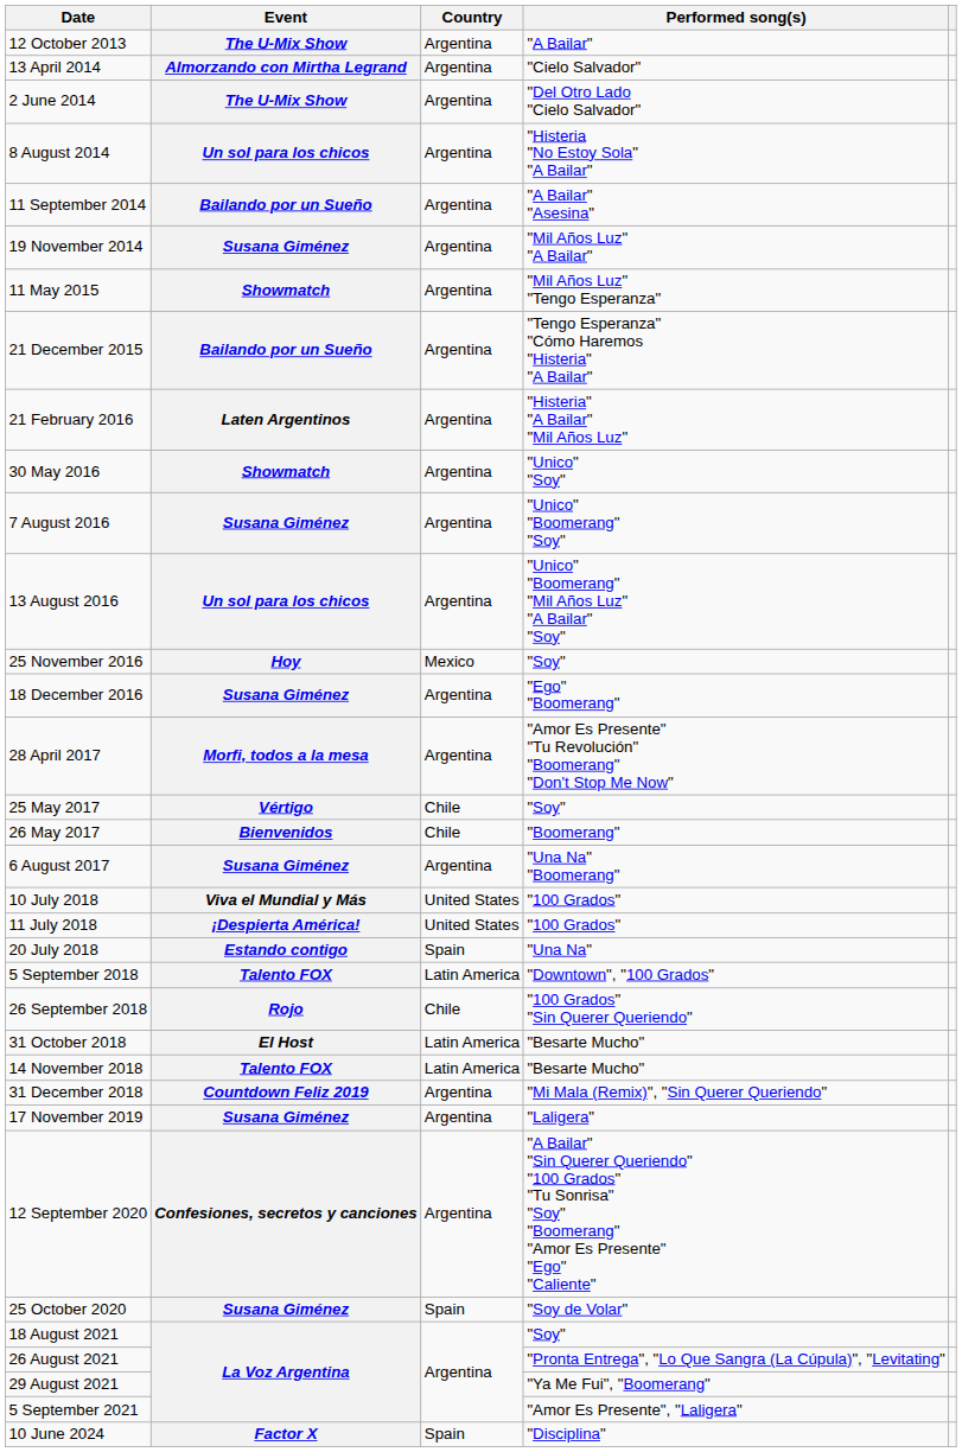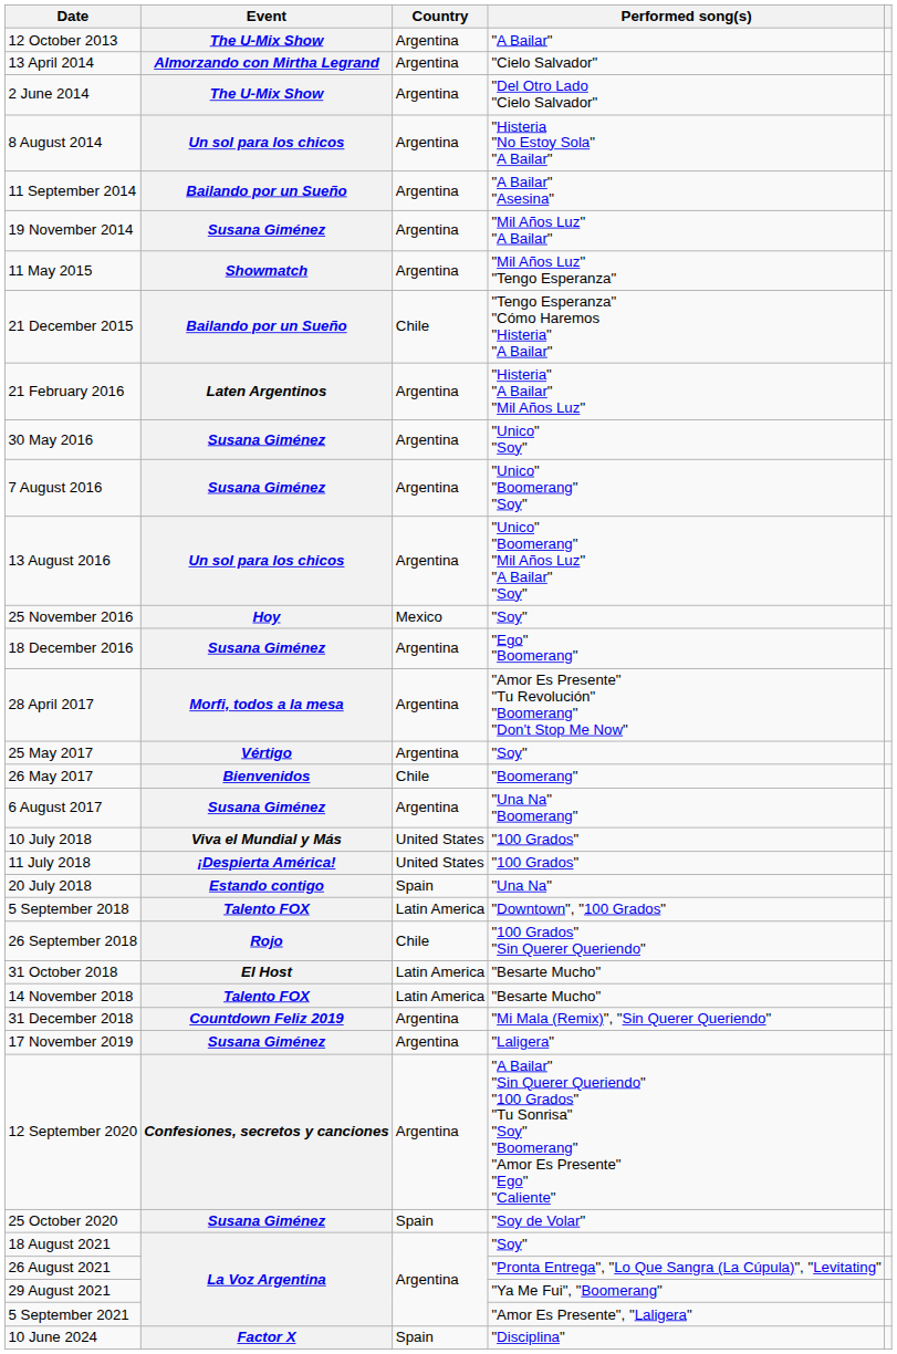 <table class="wikitable sortable plainrowheaders">
 <tr>
 <th>Date</th>
 <th>Event</th>
 <th>Country</th>
 <th>Performed song(s)</th>
 <th scope="col" class="unsortable"></th>
 </tr>
 <tr>
 <td>12 October 2013</td>
 <th scope="row"><em><a href='#'>The U-Mix Show</a></em></th>
 <td>Argentina</td>
 <td>"<a href='#'>A Bailar</a>"</td>
 <td></td>
 </tr>
 <tr>
 <td>13 April 2014</td>
 <th scope="row"><em><a href='#'>Almorzando con Mirtha Legrand</a></em></th>
 <td>Argentina</td>
 <td>"Cielo Salvador"</td>
 <td></td>
 </tr>
 <tr>
 <td>2 June 2014</td>
 <th scope="row"><em><a href='#'>The U-Mix Show</a></em></th>
 <td>Argentina</td>
 <td>"<a href='#'>Del Otro Lado</a><br>"Cielo Salvador"</td>
 <td></td>
 </tr>
 <tr>
 <td>8 August 2014</td>
 <th scope="row"><em><a href='#'>Un sol para los chicos</a></em></th>
 <td>Argentina</td>
 <td>"<a href='#'>Histeria</a><br>"<a href='#'>No Estoy Sola</a>"<br>"<a href='#'>A Bailar</a>"</td>
 <td></td>
 </tr>
 <tr>
 <td>11 September 2014</td>
 <th scope="row"><em><a href='#'>Bailando por un Sueño</a></em></th>
 <td>Argentina</td>
 <td>"<a href='#'>A Bailar</a>"<br>"<a href='#'>Asesina</a>"</td>
 <td></td>
 </tr>
 <tr>
 <td>19 November 2014</td>
 <th scope="row"><em><a href='#'>Susana Giménez</a></em></th>
 <td>Argentina</td>
 <td>"<a href='#'>Mil Años Luz</a>"<br>"<a href='#'>A Bailar</a>"</td>
 <td></td>
 </tr>
 <tr>
 <td>11 May 2015</td>
 <th scope="row"><em><a href='#'>Showmatch</a></em></th>
 <td>Argentina</td>
 <td>"<a href='#'>Mil Años Luz</a>"<br>"Tengo Esperanza"</td>
 <td></td>
 </tr>
 <tr>
 <td>21 December 2015</td>
 <th scope="row"><em><a href='#'>Bailando por un Sueño</a></em></th>
-<td>Argentina</td>
+<td>Chile</td>
 <td>"Tengo Esperanza"<br>"Cómo Haremos<br>"<a href='#'>Histeria</a>"<br>"<a href='#'>A Bailar</a>"</td>
 <td></td>
 </tr>
 <tr>
 <td>21 February 2016</td>
 <th scope="row"><em>Laten Argentinos</em></th>
 <td>Argentina</td>
 <td>"<a href='#'>Histeria</a>"<br>"<a href='#'>A Bailar</a>"<br>"<a href='#'>Mil Años Luz</a>"</td>
 <td></td>
 </tr>
 <tr>
 <td>30 May 2016</td>
-<th scope="row"><em><a href='#'>Showmatch</a></em></th>
+<th scope="row"><em><a href='#'>Susana Giménez</a></em></th>
 <td>Argentina</td>
 <td>"<a href='#'>Unico</a>"<br>"<a href='#'>Soy</a>"</td>
 <td></td>
 </tr>
 <tr>
 <td>7 August 2016</td>
 <th scope="row"><em><a href='#'>Susana Giménez</a></em></th>
 <td>Argentina</td>
 <td>"<a href='#'>Unico</a>"<br>"<a href='#'>Boomerang</a>"<br>"<a href='#'>Soy</a>"</td>
 <td></td>
 </tr>
 <tr>
 <td>13 August 2016</td>
 <th scope="row"><em><a href='#'>Un sol para los chicos</a></em></th>
 <td>Argentina</td>
 <td>"<a href='#'>Unico</a>"<br>"<a href='#'>Boomerang</a>"<br>"<a href='#'>Mil Años Luz</a>"<br>"<a href='#'>A Bailar</a>"<br>"<a href='#'>Soy</a>"</td>
 <td></td>
 </tr>
 <tr>
 <td>25 November 2016</td>
 <th scope="row"><em><a href='#'>Hoy</a></em></th>
 <td>Mexico</td>
 <td>"<a href='#'>Soy</a>"</td>
 <td></td>
 </tr>
 <tr>
 <td>18 December 2016</td>
 <th scope="row"><em><a href='#'>Susana Giménez</a></em></th>
 <td>Argentina</td>
 <td>"<a href='#'>Ego</a>"<br>"<a href='#'>Boomerang</a>"</td>
 <td></td>
 </tr>
 <tr>
 <td>28 April 2017</td>
 <th scope="row"><em><a href='#'>Morfi, todos a la mesa</a></em></th>
 <td>Argentina</td>
 <td>"Amor Es Presente"<br>"Tu Revolución"<br>"<a href='#'>Boomerang</a>"<br>"<a href='#'>Don't Stop Me Now</a>"</td>
 <td></td>
 </tr>
 <tr>
 <td>25 May 2017</td>
 <th scope="row"><em><a href='#'>Vértigo</a></em></th>
-<td>Chile</td>
+<td>Argentina</td>
 <td>"<a href='#'>Soy</a>"</td>
 <td></td>
 </tr>
 <tr>
 <td>26 May 2017</td>
 <th scope="row"><em><a href='#'>Bienvenidos</a></em></th>
 <td>Chile</td>
 <td>"<a href='#'>Boomerang</a>"</td>
 <td></td>
 </tr>
 <tr>
 <td>6 August 2017</td>
 <th scope="row"><em><a href='#'>Susana Giménez</a></em></th>
 <td>Argentina</td>
 <td>"<a href='#'>Una Na</a>"<br>"<a href='#'>Boomerang</a>"</td>
 <td></td>
 </tr>
 <tr>
 <td>10 July 2018</td>
 <th scope="row"><em>Viva el Mundial y Más</em></th>
 <td>United States</td>
 <td>"<a href='#'>100 Grados</a>" </td>
 <td></td>
 </tr>
 <tr>
 <td>11 July 2018</td>
 <th scope="row"><em><a href='#'>¡Despierta América!</a></em></th>
 <td>United States</td>
 <td>"<a href='#'>100 Grados</a>" </td>
 <td></td>
 </tr>
 <tr>
 <td>20 July 2018</td>
 <th scope="row"><em><a href='#'>Estando contigo</a></em></th>
 <td>Spain</td>
 <td>"<a href='#'>Una Na</a>"</td>
 <td></td>
 </tr>
 <tr>
 <td>5 September 2018</td>
 <th scope="row"><em><a href='#'>Talento FOX</a></em></th>
 <td>Latin America</td>
 <td>"<a href='#'>Downtown</a>", "<a href='#'>100 Grados</a>" </td>
 <td></td>
 </tr>
 <tr>
 <td>26 September 2018</td>
 <th scope="row"><em><a href='#'>Rojo</a></em></th>
 <td>Chile</td>
 <td>"<a href='#'>100 Grados</a>"<br>"<a href='#'>Sin Querer Queriendo</a>"</td>
 <td></td>
 </tr>
 <tr>
 <td>31 October 2018</td>
 <th scope="row"><em>El Host</em></th>
 <td>Latin America</td>
 <td>"Besarte Mucho"</td>
 <td></td>
 </tr>
 <tr>
 <td>14 November 2018</td>
 <th scope="row"><em><a href='#'>Talento FOX</a></em></th>
 <td>Latin America</td>
 <td>"Besarte Mucho"</td>
 <td></td>
 </tr>
 <tr>
 <td>31 December 2018</td>
 <th scope="row"><em><a href='#'>Countdown Feliz 2019</a></em></th>
 <td>Argentina</td>
 <td>"<a href='#'>Mi Mala (Remix)</a>", "<a href='#'>Sin Querer Queriendo</a>" </td>
 <td></td>
 </tr>
 <tr>
 <td>17 November 2019</td>
 <th scope="row"><em><a href='#'>Susana Giménez</a></em></th>
 <td>Argentina</td>
 <td>"<a href='#'>Laligera</a>"</td>
 <td></td>
 </tr>
 <tr>
 <td>12 September 2020</td>
 <th scope="row"><em>Confesiones, secretos y canciones</em></th>
 <td>Argentina</td>
 <td>"<a href='#'>A Bailar</a>"<br>"<a href='#'>Sin Querer Queriendo</a>"<br>"<a href='#'>100 Grados</a>"<br>"Tu Sonrisa"<br>"<a href='#'>Soy</a>"<br>"<a href='#'>Boomerang</a>" <br>"Amor Es Presente"<br>"<a href='#'>Ego</a>"<br>"<a href='#'>Caliente</a>"</td>
 <td></td>
 </tr>
 <tr>
 <td>25 October 2020</td>
 <th scope="row"><em><a href='#'>Susana Giménez</a></em></th>
 <td>Spain</td>
 <td>"<a href='#'>Soy de Volar</a>" </td>
 <td></td>
 </tr>
 <tr>
 <td>18 August 2021</td>
 <th scope="row" rowspan="4"><em><a href='#'>La Voz Argentina</a></em></th>
 <td rowspan="4">Argentina</td>
 <td>"<a href='#'>Soy</a>" </td>
 <td></td>
 </tr>
 <tr>
 <td>26 August 2021</td>
 <td>"<a href='#'>Pronta Entrega</a>", "<a href='#'>Lo Que Sangra (La Cúpula)</a>", "<a href='#'>Levitating</a>" </td>
 <td></td>
 </tr>
 <tr>
 <td>29 August 2021</td>
 <td>"Ya Me Fui", "<a href='#'>Boomerang</a>" </td>
 <td></td>
 </tr>
 <tr>
 <td>5 September 2021</td>
 <td>"Amor Es Presente", "<a href='#'>Laligera</a>" </td>
 <td></td>
 </tr>
 <tr>
 <td>10 June 2024</td>
 <th scope="row"><em><a href='#'>Factor X</a></em></th>
 <td>Spain</td>
 <td>"<a href='#'>Disciplina</a>"</td>
 <td></td>
 </tr>
 </table>
